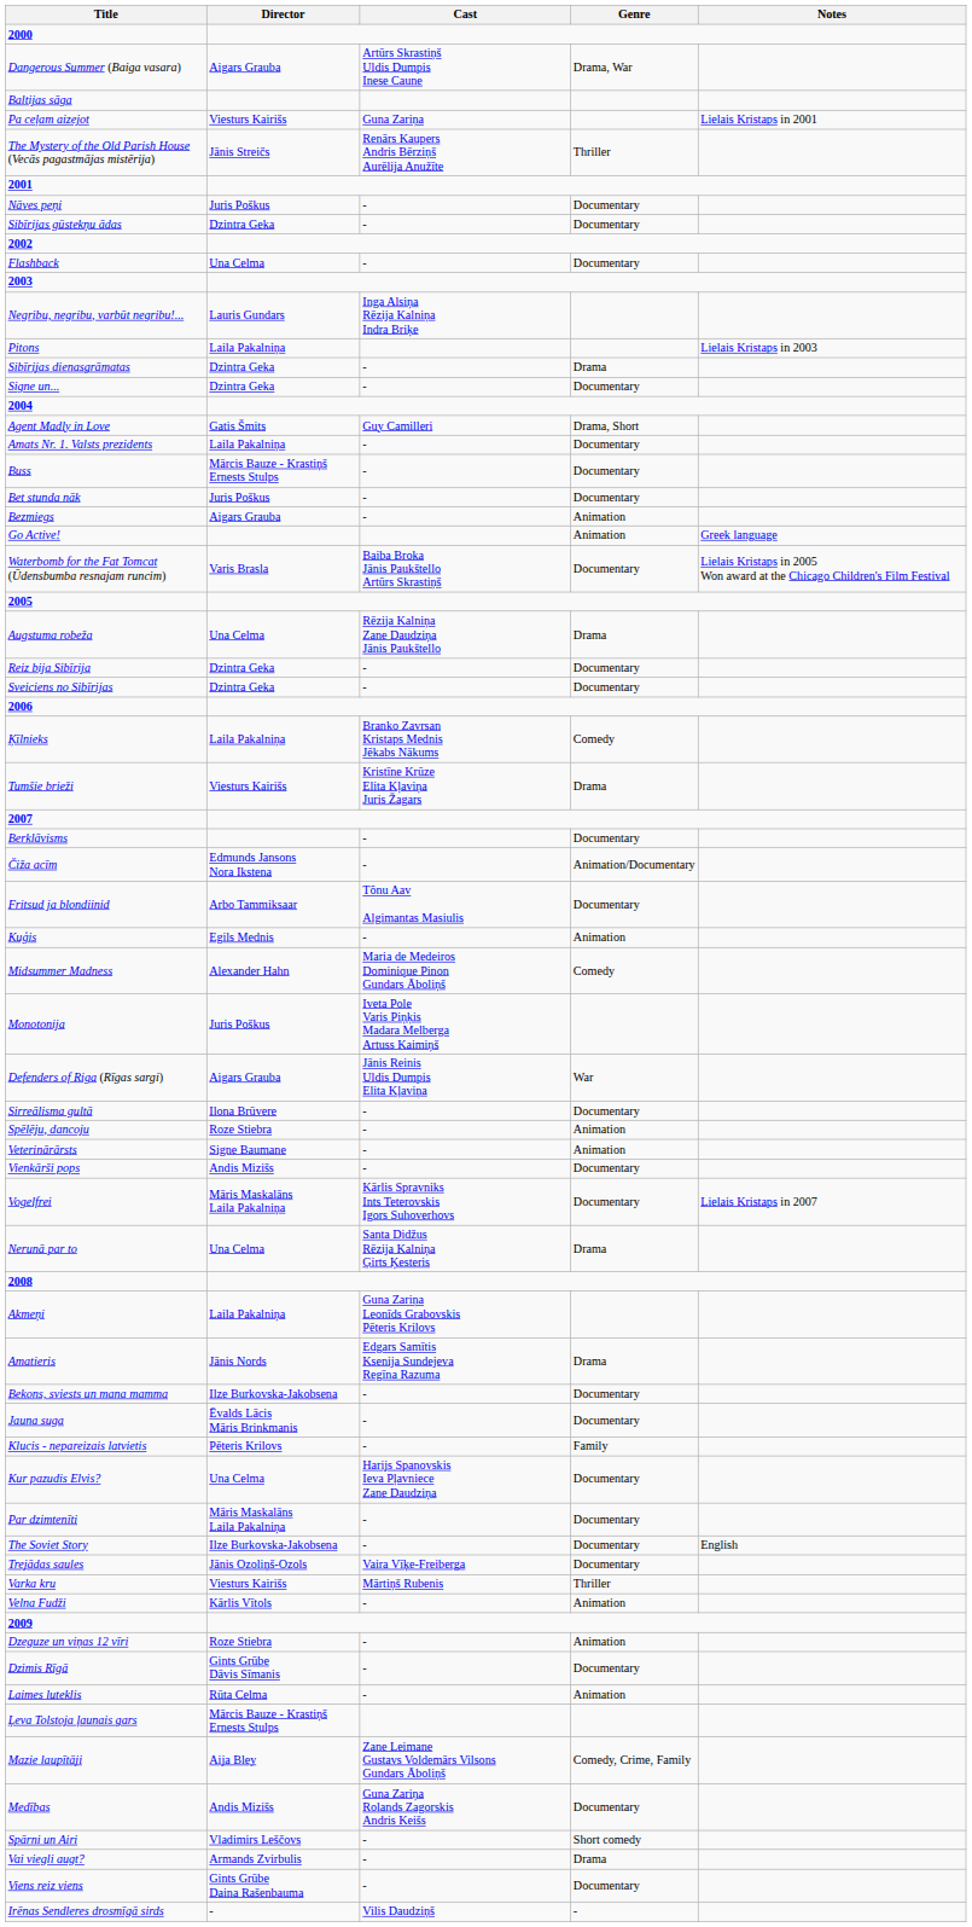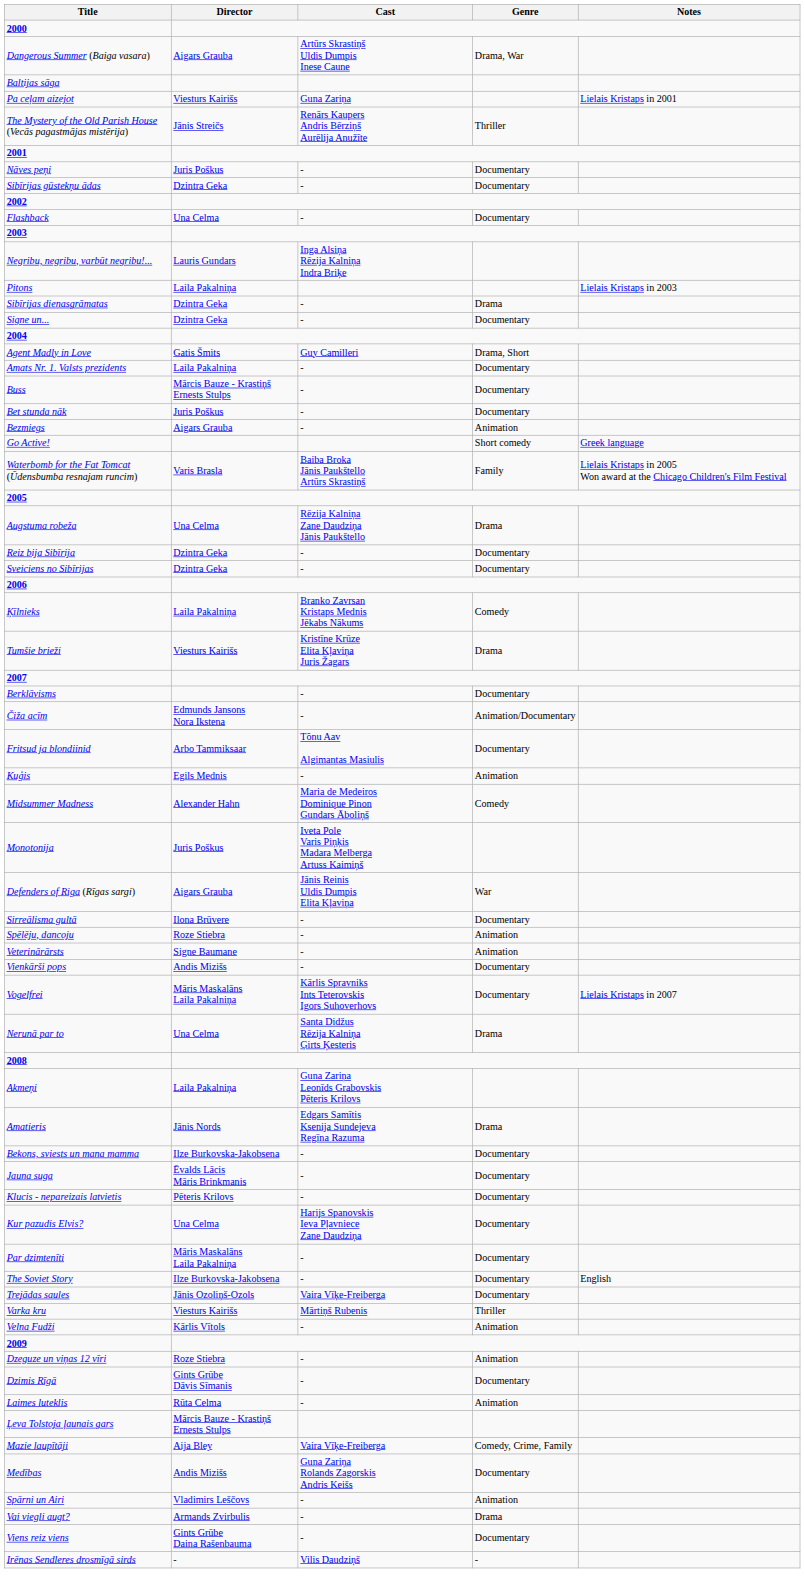 <table class="wikitable" style="width:100%;">
 <tr>
 <th style="width:21%;">Title</th>
 <th style="width:16%;">Director</th>
 <th style="width:22%;">Cast</th>
 <th style="width:13%;">Genre</th>
 <th style="width:28%;">Notes</th>
 </tr>
 <tr>
 <td><strong><a href='#'>2000</a></strong></td>
 </tr>
 <tr>
 <td><em><a href='#'>Dangerous Summer</a></em> (<em>Baiga vasara</em>)</td>
 <td><a href='#'>Aigars Grauba</a></td>
 <td><a href='#'>Artūrs Skrastiņš</a><br><a href='#'>Uldis Dumpis</a><br><a href='#'>Inese Caune</a></td>
 <td>Drama, War</td>
 <td></td>
 </tr>
 <tr>
 <td><em><a href='#'>Baltijas sāga</a></em></td>
 <td></td>
 <td></td>
 <td></td>
 <td></td>
 </tr>
 <tr>
 <td><em><a href='#'>Pa ceļam aizejot</a></em></td>
 <td><a href='#'>Viesturs Kairišs</a></td>
 <td><a href='#'>Guna Zariņa</a></td>
 <td></td>
 <td><a href='#'>Lielais Kristaps</a> in 2001</td>
 </tr>
 <tr>
 <td><em><a href='#'>The Mystery of the Old Parish House</a></em> (<em>Vecās pagastmājas mistērija</em>)</td>
 <td><a href='#'>Jānis Streičs</a></td>
 <td><a href='#'>Renārs Kaupers</a><br><a href='#'>Andris Bērziņš</a><br><a href='#'>Aurēlija Anužīte</a></td>
 <td>Thriller</td>
 <td></td>
 </tr>
 <tr>
 <td><strong><a href='#'>2001</a></strong></td>
 </tr>
 <tr>
 <td><em><a href='#'>Nāves peņi</a></em></td>
 <td><a href='#'>Juris Poškus</a></td>
 <td>-</td>
 <td>Documentary</td>
 <td></td>
 </tr>
 <tr>
 <td><em><a href='#'>Sibīrijas gūstekņu ādas</a></em></td>
 <td><a href='#'>Dzintra Geka</a></td>
 <td>-</td>
 <td>Documentary</td>
 <td></td>
 </tr>
 <tr>
 <td><strong><a href='#'>2002</a></strong></td>
 </tr>
 <tr>
 <td><em><a href='#'>Flashback</a></em></td>
 <td><a href='#'>Una Celma</a></td>
 <td>-</td>
 <td>Documentary</td>
 <td></td>
 </tr>
 <tr>
 <td><strong><a href='#'>2003</a></strong></td>
 </tr>
 <tr>
 <td><em><a href='#'>Negribu, negribu, varbūt negribu!...</a></em></td>
 <td><a href='#'>Lauris Gundars</a></td>
 <td><a href='#'>Inga Alsiņa</a><br><a href='#'>Rēzija Kalniņa</a><br><a href='#'>Indra Briķe</a></td>
 <td></td>
 <td></td>
 </tr>
 <tr>
 <td><em><a href='#'>Pitons</a></em></td>
 <td><a href='#'>Laila Pakalniņa</a></td>
 <td></td>
 <td></td>
 <td><a href='#'>Lielais Kristaps</a> in 2003</td>
 </tr>
 <tr>
 <td><em><a href='#'>Sibīrijas dienasgrāmatas</a></em></td>
 <td><a href='#'>Dzintra Geka</a></td>
 <td>-</td>
 <td>Drama</td>
 <td></td>
 </tr>
 <tr>
 <td><em><a href='#'>Signe un...</a></em></td>
 <td><a href='#'>Dzintra Geka</a></td>
 <td>-</td>
 <td>Documentary</td>
 <td></td>
 </tr>
 <tr>
 <td><strong><a href='#'>2004</a></strong></td>
 </tr>
 <tr>
 <td><em><a href='#'>Agent Madly in Love</a></em></td>
 <td><a href='#'>Gatis Šmits</a></td>
 <td><a href='#'>Guy Camilleri</a></td>
 <td>Drama, Short</td>
 <td></td>
 </tr>
 <tr>
 <td><em><a href='#'>Amats Nr. 1. Valsts prezidents</a></em></td>
 <td><a href='#'>Laila Pakalniņa</a></td>
 <td>-</td>
 <td>Documentary</td>
 <td></td>
 </tr>
 <tr>
 <td><em><a href='#'>Buss</a></em></td>
 <td><a href='#'>Mārcis Bauze - Krastiņš</a><br><a href='#'>Ernests Stulps</a></td>
 <td>-</td>
 <td>Documentary</td>
 <td></td>
 </tr>
 <tr>
 <td><em><a href='#'>Bet stunda nāk</a></em></td>
 <td><a href='#'>Juris Poškus</a></td>
 <td>-</td>
 <td>Documentary</td>
 <td></td>
 </tr>
 <tr>
 <td><em><a href='#'>Bezmiegs</a></em></td>
 <td><a href='#'>Aigars Grauba</a></td>
 <td>-</td>
 <td>Animation</td>
 <td></td>
 </tr>
 <tr>
 <td><em><a href='#'>Go Active!</a></em></td>
 <td></td>
 <td></td>
-<td>Animation</td>
+<td>Short comedy</td>
 <td><a href='#'>Greek language</a></td>
 </tr>
 <tr>
 <td><em><a href='#'>Waterbomb for the Fat Tomcat</a></em> (<em>Ūdensbumba resnajam runcim</em>)</td>
 <td><a href='#'>Varis Brasla</a></td>
 <td><a href='#'>Baiba Broka</a><br><a href='#'>Jānis Paukštello</a><br><a href='#'>Artūrs Skrastiņš</a></td>
-<td>Documentary</td>
+<td>Family</td>
 <td><a href='#'>Lielais Kristaps</a> in 2005<br>Won award at the <a href='#'>Chicago Children's Film Festival</a></td>
 </tr>
 <tr>
 <td><strong><a href='#'>2005</a></strong></td>
 </tr>
 <tr>
 <td><em><a href='#'>Augstuma robeža</a></em></td>
 <td><a href='#'>Una Celma</a></td>
 <td><a href='#'>Rēzija Kalniņa</a><br><a href='#'>Zane Daudziņa</a><br><a href='#'>Jānis Paukštello</a></td>
 <td>Drama</td>
 <td></td>
 </tr>
 <tr>
 <td><em><a href='#'>Reiz bija Sibīrija</a></em></td>
 <td><a href='#'>Dzintra Geka</a></td>
 <td>-</td>
 <td>Documentary</td>
 <td></td>
 </tr>
 <tr>
 <td><em><a href='#'>Sveiciens no Sibīrijas</a></em></td>
 <td><a href='#'>Dzintra Geka</a></td>
 <td>-</td>
 <td>Documentary</td>
 <td></td>
 </tr>
 <tr>
 <td><strong><a href='#'>2006</a></strong></td>
 </tr>
 <tr>
 <td><em><a href='#'>Ķīlnieks</a></em></td>
 <td><a href='#'>Laila Pakalniņa</a></td>
 <td><a href='#'>Branko Zavrsan</a><br><a href='#'>Kristaps Mednis</a><br><a href='#'>Jēkabs Nākums</a></td>
 <td>Comedy</td>
 <td></td>
 </tr>
 <tr>
 <td><em><a href='#'>Tumšie brieži</a></em></td>
 <td><a href='#'>Viesturs Kairišs</a></td>
 <td><a href='#'>Kristīne Krūze</a><br><a href='#'>Elita Kļaviņa</a><br><a href='#'>Juris Žagars</a></td>
 <td>Drama</td>
 <td></td>
 </tr>
 <tr>
 <td><strong><a href='#'>2007</a></strong></td>
 </tr>
 <tr>
 <td><em><a href='#'>Berklāvisms</a></em></td>
 <td></td>
 <td>-</td>
 <td>Documentary</td>
 <td></td>
 </tr>
 <tr>
 <td><em><a href='#'>Čiža acīm</a></em></td>
 <td><a href='#'>Edmunds Jansons</a><br><a href='#'>Nora Ikstena</a></td>
 <td>-</td>
 <td>Animation/Documentary</td>
 <td></td>
 </tr>
 <tr>
 <td><em><a href='#'>Fritsud ja blondiinid</a></em></td>
 <td><a href='#'>Arbo Tammiksaar</a></td>
 <td><a href='#'>Tõnu Aav</a><br><br><a href='#'>Algimantas Masiulis</a></td>
 <td>Documentary</td>
 <td></td>
 </tr>
 <tr>
 <td><em><a href='#'>Kuģis</a></em></td>
 <td><a href='#'>Egils Mednis</a></td>
 <td>-</td>
 <td>Animation</td>
 <td></td>
 </tr>
 <tr>
 <td><em><a href='#'>Midsummer Madness</a></em></td>
 <td><a href='#'>Alexander Hahn</a></td>
 <td><a href='#'>Maria de Medeiros</a><br><a href='#'>Dominique Pinon</a><br><a href='#'>Gundars Āboliņš</a></td>
 <td>Comedy</td>
 <td></td>
 </tr>
 <tr>
 <td><em><a href='#'>Monotonija</a></em></td>
 <td><a href='#'>Juris Poškus</a></td>
 <td><a href='#'>Iveta Pole</a><br><a href='#'>Varis Piņķis</a><br><a href='#'>Madara Melberga</a><br><a href='#'>Artuss Kaimiņš</a></td>
 <td></td>
 <td></td>
 </tr>
 <tr>
 <td><em><a href='#'>Defenders of Riga</a></em> (<em>Rīgas sargi</em>)</td>
 <td><a href='#'>Aigars Grauba</a></td>
 <td><a href='#'>Jānis Reinis</a><br><a href='#'>Uldis Dumpis</a><br><a href='#'>Elita Kļaviņa</a></td>
 <td>War</td>
 <td></td>
 </tr>
 <tr>
 <td><em><a href='#'>Sirreālisma gultā</a></em></td>
 <td><a href='#'>Ilona Brūvere</a></td>
 <td>-</td>
 <td>Documentary</td>
 <td></td>
 </tr>
 <tr>
 <td><em><a href='#'>Spēlēju, dancoju</a></em></td>
 <td><a href='#'>Roze Stiebra</a></td>
 <td>-</td>
 <td>Animation</td>
 <td></td>
 </tr>
 <tr>
 <td><em><a href='#'>Veterinārārsts</a></em></td>
 <td><a href='#'>Signe Baumane</a></td>
 <td>-</td>
 <td>Animation</td>
 <td></td>
 </tr>
 <tr>
 <td><em><a href='#'>Vienkārši pops</a></em></td>
 <td><a href='#'>Andis Mizišs</a></td>
 <td>-</td>
 <td>Documentary</td>
 <td></td>
 </tr>
 <tr>
 <td><em><a href='#'>Vogelfrei</a></em></td>
 <td><a href='#'>Māris Maskalāns</a><br><a href='#'>Laila Pakalniņa</a></td>
 <td><a href='#'>Kārlis Spravniks</a><br><a href='#'>Ints Teterovskis</a><br><a href='#'>Igors Suhoverhovs</a></td>
 <td>Documentary</td>
 <td><a href='#'>Lielais Kristaps</a> in 2007</td>
 </tr>
 <tr>
 <td><em><a href='#'>Nerunā par to</a></em></td>
 <td><a href='#'>Una Celma</a></td>
 <td><a href='#'>Santa Didžus</a><br><a href='#'>Rēzija Kalniņa</a><br><a href='#'>Ģirts Ķesteris</a></td>
 <td>Drama</td>
 <td></td>
 </tr>
 <tr>
 <td><strong><a href='#'>2008</a></strong></td>
 </tr>
 <tr>
 <td><em><a href='#'>Akmeņi</a></em></td>
 <td><a href='#'>Laila Pakalniņa</a></td>
 <td><a href='#'>Guna Zariņa</a><br><a href='#'>Leonīds Grabovskis</a><br><a href='#'>Pēteris Krilovs</a></td>
 <td></td>
 <td></td>
 </tr>
 <tr>
 <td><em><a href='#'>Amatieris</a></em></td>
 <td><a href='#'>Jānis Nords</a></td>
 <td><a href='#'>Edgars Samītis</a><br><a href='#'>Ksenija Sundejeva</a><br><a href='#'>Regīna Razuma</a></td>
 <td>Drama</td>
 <td></td>
 </tr>
 <tr>
 <td><em><a href='#'>Bekons, sviests un mana mamma</a></em></td>
 <td><a href='#'>Ilze Burkovska-Jakobsena</a></td>
 <td>-</td>
 <td>Documentary</td>
 <td></td>
 </tr>
 <tr>
 <td><em><a href='#'>Jauna suga</a></em></td>
 <td><a href='#'>Ēvalds Lācis</a><br><a href='#'>Māris Brinkmanis</a></td>
 <td>-</td>
 <td>Documentary</td>
 <td></td>
 </tr>
 <tr>
 <td><em><a href='#'>Klucis - nepareizais latvietis</a></em></td>
 <td><a href='#'>Pēteris Krilovs</a></td>
 <td>-</td>
-<td>Family</td>
+<td>Documentary</td>
 <td></td>
 </tr>
 <tr>
 <td><em><a href='#'>Kur pazudis Elvis?</a></em></td>
 <td><a href='#'>Una Celma</a></td>
 <td><a href='#'>Harijs Spanovskis</a><br><a href='#'>Ieva Pļavniece</a><br><a href='#'>Zane Daudziņa</a></td>
 <td>Documentary</td>
 <td></td>
 </tr>
 <tr>
 <td><em><a href='#'>Par dzimtenīti</a></em></td>
 <td><a href='#'>Māris Maskalāns</a><br><a href='#'>Laila Pakalniņa</a></td>
 <td>-</td>
 <td>Documentary</td>
 <td></td>
 </tr>
 <tr>
 <td><em><a href='#'>The Soviet Story</a></em></td>
 <td><a href='#'>Ilze Burkovska-Jakobsena</a></td>
 <td>-</td>
 <td>Documentary</td>
 <td>English</td>
 </tr>
 <tr>
 <td><em><a href='#'>Trejādas saules</a></em></td>
 <td><a href='#'>Jānis Ozoliņš-Ozols</a></td>
 <td><a href='#'>Vaira Vīķe-Freiberga</a></td>
 <td>Documentary</td>
 <td></td>
 </tr>
 <tr>
 <td><em><a href='#'>Varka kru</a></em></td>
 <td><a href='#'>Viesturs Kairišs</a></td>
 <td><a href='#'>Mārtiņš Rubenis</a></td>
 <td>Thriller</td>
 </tr>
 <tr>
 <td><em><a href='#'>Velna Fudži</a></em></td>
 <td><a href='#'>Kārlis Vītols</a></td>
 <td>-</td>
 <td>Animation</td>
 <td></td>
 </tr>
 <tr>
 <td><strong><a href='#'>2009</a></strong></td>
 </tr>
 <tr>
 <td><em><a href='#'>Dzeguze un viņas 12 vīri</a></em></td>
 <td><a href='#'>Roze Stiebra</a></td>
 <td>-</td>
 <td>Animation</td>
 <td></td>
 </tr>
 <tr>
 <td><em><a href='#'>Dzimis Rīgā</a></em></td>
 <td><a href='#'>Gints Grūbe</a><br><a href='#'>Dāvis Sīmanis</a></td>
 <td>-</td>
 <td>Documentary</td>
 <td></td>
 </tr>
 <tr>
 <td><em><a href='#'>Laimes luteklis</a></em></td>
 <td><a href='#'>Rūta Celma</a></td>
 <td>-</td>
 <td>Animation</td>
 <td></td>
 </tr>
 <tr>
 <td><em><a href='#'>Ļeva Tolstoja ļaunais gars</a></em></td>
 <td><a href='#'>Mārcis Bauze - Krastiņš</a><br><a href='#'>Ernests Stulps</a></td>
 <td></td>
 <td></td>
 <td></td>
 </tr>
 <tr>
 <td><em><a href='#'>Mazie laupītāji</a></em></td>
 <td><a href='#'>Aija Bley</a></td>
-<td><a href='#'>Zane Leimane</a><br><a href='#'>Gustavs Voldemārs Vilsons</a><br><a href='#'>Gundars Āboliņš</a></td>
+<td><a href='#'>Vaira Vīķe-Freiberga</a></td>
 <td>Comedy, Crime, Family</td>
 <td></td>
 </tr>
 <tr>
 <td><em><a href='#'>Medības</a></em></td>
 <td><a href='#'>Andis Mizišs</a></td>
 <td><a href='#'>Guna Zariņa</a><br><a href='#'>Rolands Zagorskis</a><br><a href='#'>Andris Keišs</a></td>
 <td>Documentary</td>
 <td></td>
 </tr>
 <tr>
 <td><em><a href='#'>Spārni un Airi</a></em></td>
 <td><a href='#'>Vladimirs Leščovs</a></td>
 <td>-</td>
-<td>Short comedy</td>
+<td>Animation</td>
 <td></td>
 </tr>
 <tr>
 <td><em><a href='#'>Vai viegli augt?</a></em></td>
 <td><a href='#'>Armands Zvirbulis</a></td>
 <td>-</td>
 <td>Drama</td>
 <td></td>
 </tr>
 <tr>
 <td><em><a href='#'>Viens reiz viens</a></em></td>
 <td><a href='#'>Gints Grūbe</a><br><a href='#'>Daina Rašenbauma</a></td>
 <td>-</td>
 <td>Documentary</td>
 <td></td>
 </tr>
 <tr>
 <td><em><a href='#'>Irēnas Sendleres drosmīgā sirds</a></em></td>
 <td>-</td>
 <td><a href='#'>Vilis Daudziņš</a><br></td>
 <td>-</td>
 <td></td>
 </tr>
 </table>
